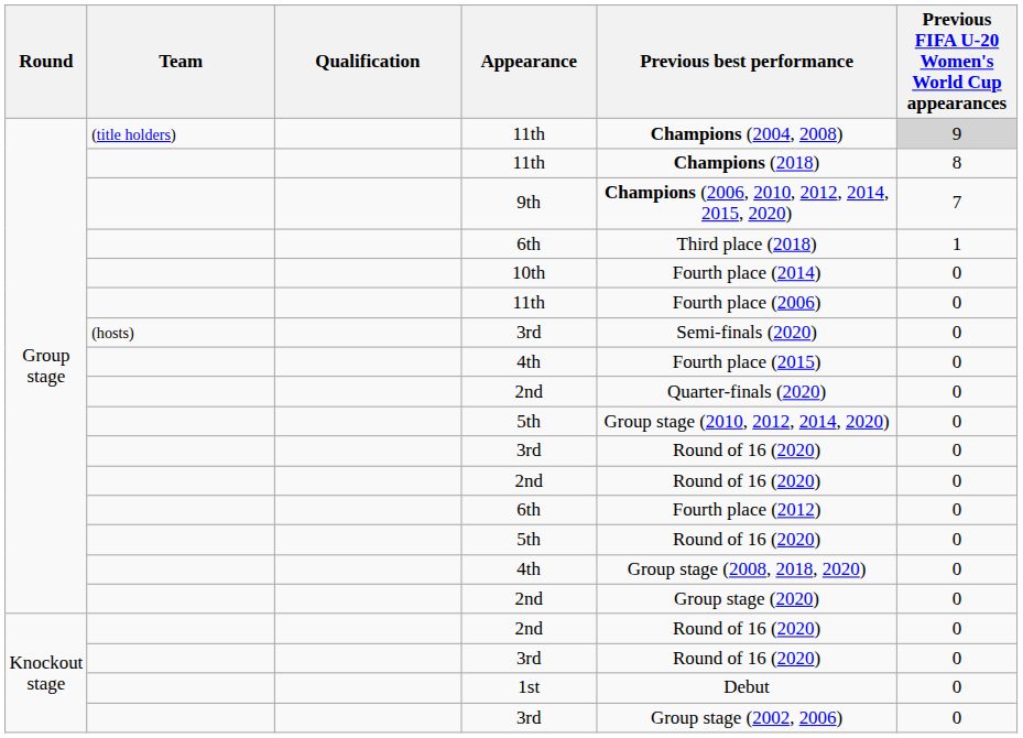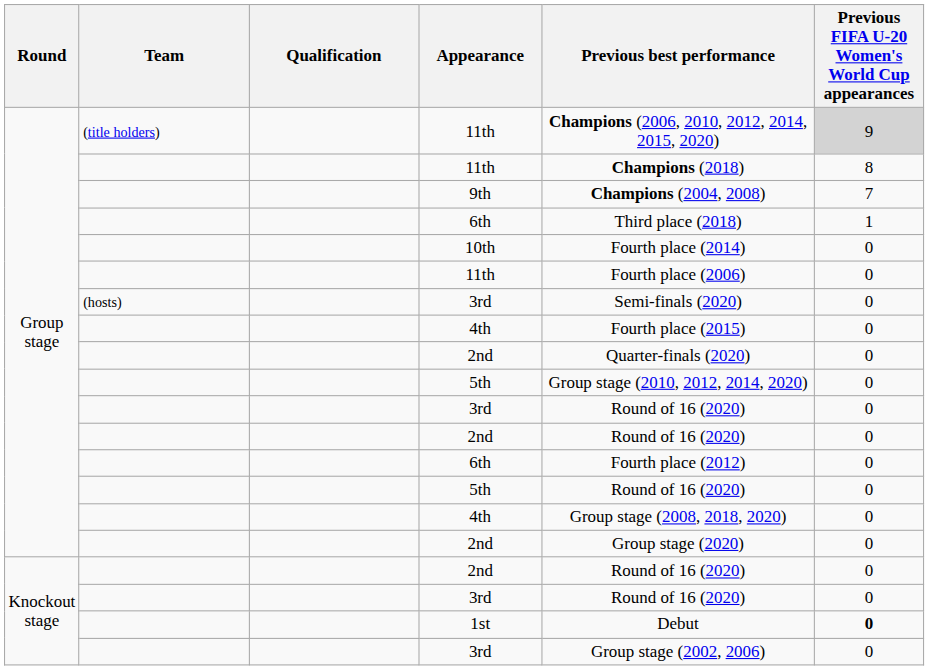 <table class="wikitable sortable">
 <tr>
 <th>Round</th>
 <th width=200px>Team</th>
 <th width=180px>Qualification</th>
 <th width=120px data-sort-type="number">Appearance</th>
 <th width=320px>Previous best performance</th>
 <th width=100px>Previous <a href='#'>FIFA U-20 Women's World Cup</a> appearances</th>
 </tr>
 <tr>
 <td align=center rowspan=16>Group stage</td>
 <td align=left> <small>(<a href='#'>title holders</a>)</small></td>
 <td align=center></td>
 <td align=center>11th</td>
-<td align=center><strong>Champions</strong> (<a href='#'>2004</a>, <a href='#'>2008</a>)</td>
+<td align=center><strong>Champions</strong> (<a href='#'>2006</a>, <a href='#'>2010</a>, <a href='#'>2012</a>, <a href='#'>2014</a>, <a href='#'>2015</a>, <a href='#'>2020</a>)</td>
 <td align=center style="background: lightgrey;">9</td>
 </tr>
 <tr>
 <td align=left></td>
 <td align=center></td>
 <td align=center>11th</td>
 <td align=center><strong>Champions</strong> (<a href='#'>2018</a>)</td>
 <td align=center>8</td>
 </tr>
 <tr>
 <td align=left></td>
 <td align=center></td>
 <td align=center>9th</td>
-<td align=center><strong>Champions</strong> (<a href='#'>2006</a>, <a href='#'>2010</a>, <a href='#'>2012</a>, <a href='#'>2014</a>, <a href='#'>2015</a>, <a href='#'>2020</a>)</td>
+<td align=center><strong>Champions</strong> (<a href='#'>2004</a>, <a href='#'>2008</a>)</td>
 <td align=center>7</td>
 </tr>
 <tr>
 <td align=left></td>
 <td align=center></td>
 <td align=center>6th</td>
 <td align=center>Third place (<a href='#'>2018</a>)</td>
 <td align=center>1</td>
 </tr>
 <tr>
 <td align=left></td>
 <td align=center></td>
 <td align=center>10th</td>
 <td align=center>Fourth place (<a href='#'>2014</a>)</td>
 <td align=center>0</td>
 </tr>
 <tr>
 <td align=left></td>
 <td align=center></td>
 <td align=center>11th</td>
 <td align=center>Fourth place (<a href='#'>2006</a>)</td>
 <td align=center>0</td>
 </tr>
 <tr>
 <td align=left> <small>(hosts)</small></td>
 <td align=center></td>
 <td align=center>3rd</td>
 <td align=center>Semi-finals (<a href='#'>2020</a>)</td>
 <td align=center>0</td>
 </tr>
 <tr>
 <td align=left></td>
 <td align=center></td>
 <td align=center>4th</td>
 <td align=center>Fourth place (<a href='#'>2015</a>)</td>
 <td align=center>0</td>
 </tr>
 <tr>
 <td align=left></td>
 <td align=center></td>
 <td align=center>2nd</td>
 <td align=center>Quarter-finals (<a href='#'>2020</a>)</td>
 <td align=center>0</td>
 </tr>
 <tr>
 <td align=left></td>
 <td align=center></td>
 <td align=center>5th</td>
 <td align=center>Group stage (<a href='#'>2010</a>, <a href='#'>2012</a>, <a href='#'>2014</a>, <a href='#'>2020</a>)</td>
 <td align=center>0</td>
 </tr>
 <tr>
 <td align=left></td>
 <td align=center></td>
 <td align=center>3rd</td>
 <td align=center>Round of 16 (<a href='#'>2020</a>)</td>
 <td align=center>0</td>
 </tr>
 <tr>
 <td align=left></td>
 <td align=center></td>
 <td align=center>2nd</td>
 <td align=center>Round of 16 (<a href='#'>2020</a>)</td>
 <td align=center>0</td>
 </tr>
 <tr>
 <td align=left></td>
 <td align=center></td>
 <td align=center>6th</td>
 <td align=center>Fourth place (<a href='#'>2012</a>)</td>
 <td align=center>0</td>
 </tr>
 <tr>
 <td align=left></td>
 <td align=center></td>
 <td align=center>5th</td>
 <td align=center>Round of 16 (<a href='#'>2020</a>)</td>
 <td align=center>0</td>
 </tr>
 <tr>
 <td align=left></td>
 <td align=center></td>
 <td align=center>4th</td>
 <td align=center>Group stage (<a href='#'>2008</a>, <a href='#'>2018</a>, <a href='#'>2020</a>)</td>
 <td align=center>0</td>
 </tr>
 <tr>
 <td align=left></td>
 <td align=center></td>
 <td align=center>2nd</td>
 <td align=center>Group stage (<a href='#'>2020</a>)</td>
 <td align=center>0</td>
 </tr>
 <tr>
 <td align=center rowspan=4>Knockout stage</td>
 <td align=left></td>
 <td align=center></td>
 <td align=center>2nd</td>
 <td align=center>Round of 16 (<a href='#'>2020</a>)</td>
 <td align=center>0</td>
 </tr>
 <tr>
 <td align=left></td>
 <td align=center></td>
 <td align=center>3rd</td>
 <td align=center>Round of 16 (<a href='#'>2020</a>)</td>
 <td align=center>0</td>
 </tr>
 <tr>
 <td align=left></td>
 <td align=center></td>
 <td align=center>1st</td>
 <td align=center>Debut</td>
-<td align=center>0</td>
+<td align=center><strong>0</strong></td>
 </tr>
 <tr>
 <td align=left></td>
 <td align=center></td>
 <td align=center>3rd</td>
 <td align=center>Group stage (<a href='#'>2002</a>, <a href='#'>2006</a>)</td>
 <td align=center>0</td>
 </tr>
 </table>
